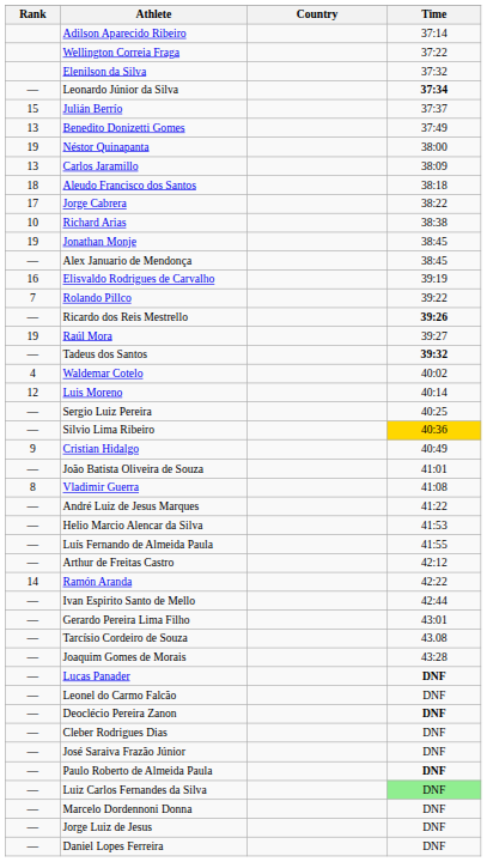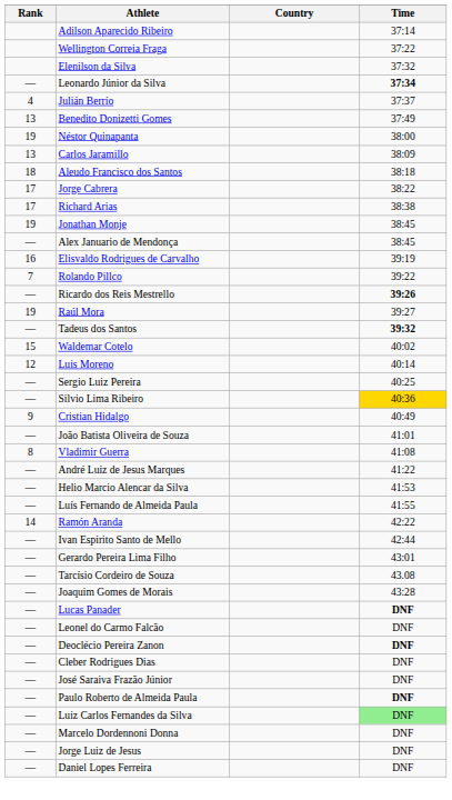 <table class="wikitable sortable" style=" text-align:center; font-size:95%;" width="50%">
 <tr>
 </tr>
 <tr>
 <th width=5%>Rank</th>
 <th width=20%>Athlete</th>
 <th width=15%>Country</th>
 <th width=10%>Time</th>
 </tr>
 <tr>
 <td align=center></td>
 <td align=left><a href='#'>Adilson Aparecido Ribeiro</a></td>
 <td align=left></td>
 <td>37:14</td>
 </tr>
 <tr>
 <td align=center></td>
 <td align=left><a href='#'>Wellington Correia Fraga</a></td>
 <td align=left></td>
 <td>37:22</td>
 </tr>
 <tr>
 <td align=center></td>
 <td align=left><a href='#'>Elenilson da Silva</a></td>
 <td align=left></td>
 <td>37:32</td>
 </tr>
 <tr>
 <td align=center>—</td>
 <td align=left>Leonardo Júnior da Silva</td>
 <td align=left></td>
 <td><strong>37:34</strong></td>
 </tr>
 <tr>
-<td align=center>15</td>
+<td align=center>4</td>
 <td align=left><a href='#'>Julián Berrío</a></td>
 <td align=left></td>
 <td>37:37</td>
 </tr>
 <tr>
 <td align=center>13</td>
 <td align=left><a href='#'>Benedito Donizetti Gomes</a></td>
 <td align=left></td>
 <td>37:49</td>
 </tr>
 <tr>
 <td align=center>19</td>
 <td align=left><a href='#'>Néstor Quinapanta</a></td>
 <td align=left></td>
 <td>38:00</td>
 </tr>
 <tr>
 <td align=center>13</td>
 <td align=left><a href='#'>Carlos Jaramillo</a></td>
 <td align=left></td>
 <td>38:09</td>
 </tr>
 <tr>
 <td align=center>18</td>
 <td align=left><a href='#'>Aleudo Francisco dos Santos</a></td>
 <td align=left></td>
 <td>38:18</td>
 </tr>
 <tr>
 <td align=center>17</td>
 <td align=left><a href='#'>Jorge Cabrera</a></td>
 <td align=left></td>
 <td>38:22</td>
 </tr>
 <tr>
-<td align=center>10</td>
+<td align=center>17</td>
 <td align=left><a href='#'>Richard Arias</a></td>
 <td align=left></td>
 <td>38:38</td>
 </tr>
 <tr>
 <td align=center>19</td>
 <td align=left><a href='#'>Jonathan Monje</a></td>
 <td align=left></td>
 <td>38:45</td>
 </tr>
 <tr>
 <td align=center>—</td>
 <td align=left>Alex Januario de Mendonça</td>
 <td align=left></td>
 <td>38:45</td>
 </tr>
 <tr>
 <td align=center>16</td>
 <td align=left><a href='#'>Elisvaldo Rodrigues de Carvalho</a></td>
 <td align=left></td>
 <td>39:19</td>
 </tr>
 <tr>
 <td align=center>7</td>
 <td align=left><a href='#'>Rolando Pillco</a></td>
 <td align=left></td>
 <td>39:22</td>
 </tr>
 <tr>
 <td align=center>—</td>
 <td align=left>Ricardo dos Reis Mestrello</td>
 <td align=left></td>
 <td><strong>39:26</strong></td>
 </tr>
 <tr>
 <td align=center>19</td>
 <td align=left><a href='#'>Raúl Mora</a></td>
 <td align=left></td>
 <td>39:27</td>
 </tr>
 <tr>
 <td align=center>—</td>
 <td align=left>Tadeus dos Santos</td>
 <td align=left></td>
 <td><strong>39:32</strong></td>
 </tr>
 <tr>
-<td align=center>4</td>
+<td align=center>15</td>
 <td align=left><a href='#'>Waldemar Cotelo</a></td>
 <td align=left></td>
 <td>40:02</td>
 </tr>
 <tr>
 <td align=center>12</td>
 <td align=left><a href='#'>Luis Moreno</a></td>
 <td align=left></td>
 <td>40:14</td>
 </tr>
 <tr>
 <td align=center>—</td>
 <td align=left>Sergio Luiz Pereira</td>
 <td align=left></td>
 <td>40:25</td>
 </tr>
 <tr>
 <td align=center>—</td>
 <td align=left>Silvio Lima Ribeiro</td>
 <td align=left></td>
 <td style="background: gold;">40:36</td>
 </tr>
 <tr>
 <td align=center>9</td>
 <td align=left><a href='#'>Cristian Hidalgo</a></td>
 <td align=left></td>
 <td>40:49</td>
 </tr>
 <tr>
 <td align=center>—</td>
 <td align=left>João Batista Oliveira de Souza</td>
 <td align=left></td>
 <td>41:01</td>
 </tr>
 <tr>
 <td align=center>8</td>
 <td align=left><a href='#'>Vladimir Guerra</a></td>
 <td align=left></td>
 <td>41:08</td>
 </tr>
 <tr>
 <td align=center>—</td>
 <td align=left>André Luiz de Jesus Marques</td>
 <td align=left></td>
 <td>41:22</td>
 </tr>
 <tr>
 <td align=center>—</td>
 <td align=left>Helio Marcio Alencar da Silva</td>
 <td align=left></td>
 <td>41:53</td>
 </tr>
 <tr>
 <td align=center>—</td>
 <td align=left>Luís Fernando de Almeida Paula</td>
 <td align=left></td>
 <td>41:55</td>
-</tr>
-<tr>
-<td align=center>—</td>
-<td align=left>Arthur de Freitas Castro</td>
-<td align=left></td>
-<td>42:12</td>
 </tr>
 <tr>
 <td align=center>14</td>
 <td align=left><a href='#'>Ramón Aranda</a></td>
 <td align=left></td>
 <td>42:22</td>
 </tr>
 <tr>
 <td align=center>—</td>
 <td align=left>Ivan Espirito Santo de Mello</td>
 <td align=left></td>
 <td>42:44</td>
 </tr>
 <tr>
 <td align=center>—</td>
 <td align=left>Gerardo Pereira Lima Filho</td>
 <td align=left></td>
 <td>43:01</td>
 </tr>
 <tr>
 <td align=center>—</td>
 <td align=left>Tarcísio Cordeiro de Souza</td>
 <td align=left></td>
 <td>43.08</td>
 </tr>
 <tr>
 <td align=center>—</td>
 <td align=left>Joaquim Gomes de Morais</td>
 <td align=left></td>
 <td>43:28</td>
 </tr>
 <tr>
 <td align=center>—</td>
 <td align=left><a href='#'>Lucas Panader</a></td>
 <td align=left></td>
 <td><strong>DNF</strong></td>
 </tr>
 <tr>
 <td align=center>—</td>
 <td align=left>Leonel do Carmo Falcão</td>
 <td align=left></td>
 <td>DNF</td>
 </tr>
 <tr>
 <td align=center>—</td>
 <td align=left>Deoclécio Pereira Zanon</td>
 <td align=left></td>
 <td><strong>DNF</strong></td>
 </tr>
 <tr>
 <td align=center>—</td>
 <td align=left>Cleber Rodrigues Dias</td>
 <td align=left></td>
 <td>DNF</td>
 </tr>
 <tr>
 <td align=center>—</td>
 <td align=left>José Saraiva Frazão Júnior</td>
 <td align=left></td>
 <td>DNF</td>
 </tr>
 <tr>
 <td align=center>—</td>
 <td align=left>Paulo Roberto de Almeida Paula</td>
 <td align=left></td>
 <td><strong>DNF</strong></td>
 </tr>
 <tr>
 <td align=center>—</td>
 <td align=left>Luiz Carlos Fernandes da Silva</td>
 <td align=left></td>
 <td style="background: lightgreen;">DNF</td>
 </tr>
 <tr>
 <td align=center>—</td>
 <td align=left>Marcelo Dordennoni Donna</td>
 <td align=left></td>
 <td>DNF</td>
 </tr>
 <tr>
 <td align=center>—</td>
 <td align=left>Jorge Luiz de Jesus</td>
 <td align=left></td>
 <td>DNF</td>
 </tr>
 <tr>
 <td align=center>—</td>
 <td align=left>Daniel Lopes Ferreira</td>
 <td align=left></td>
 <td>DNF</td>
 </tr>
 </table>
